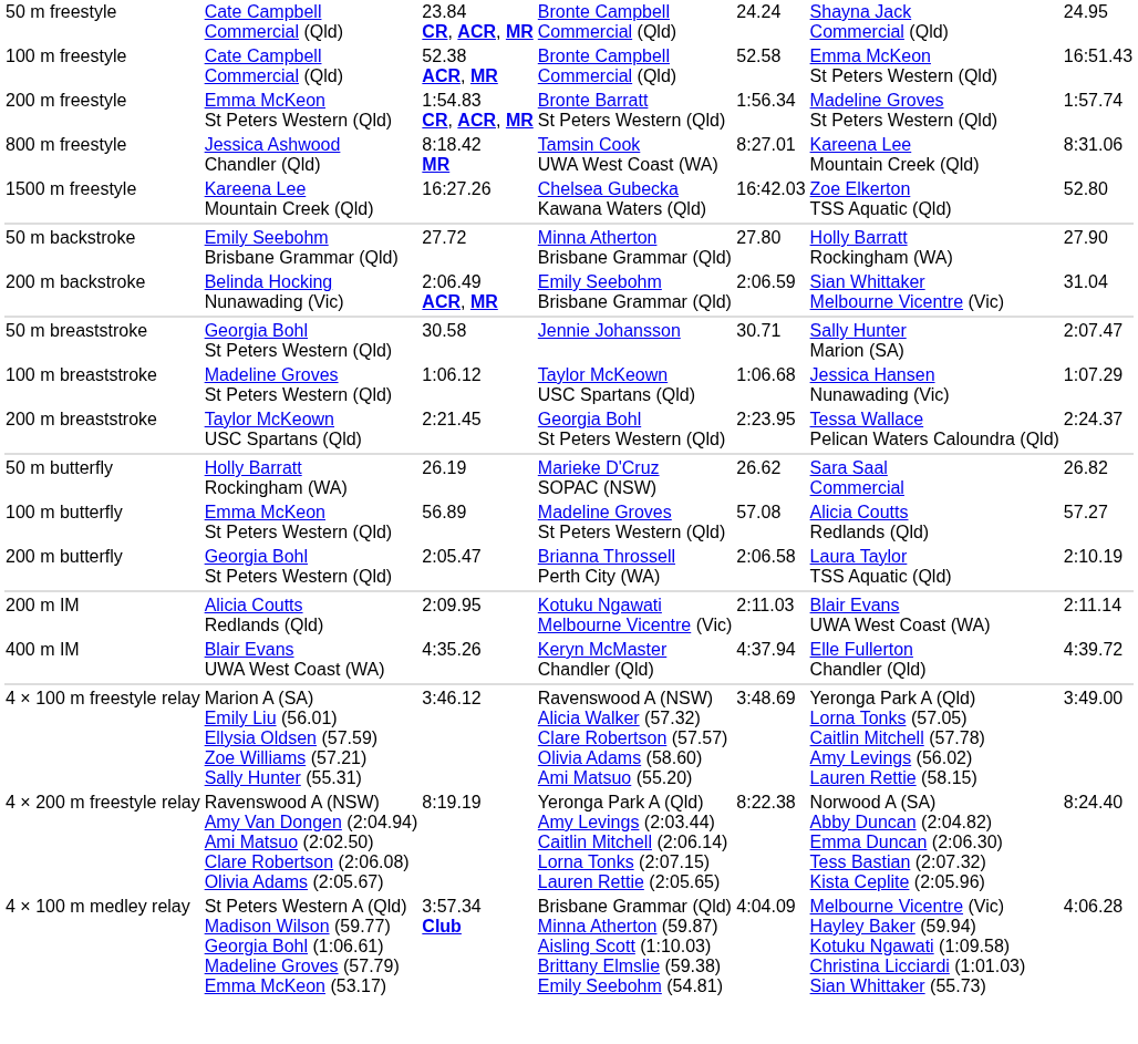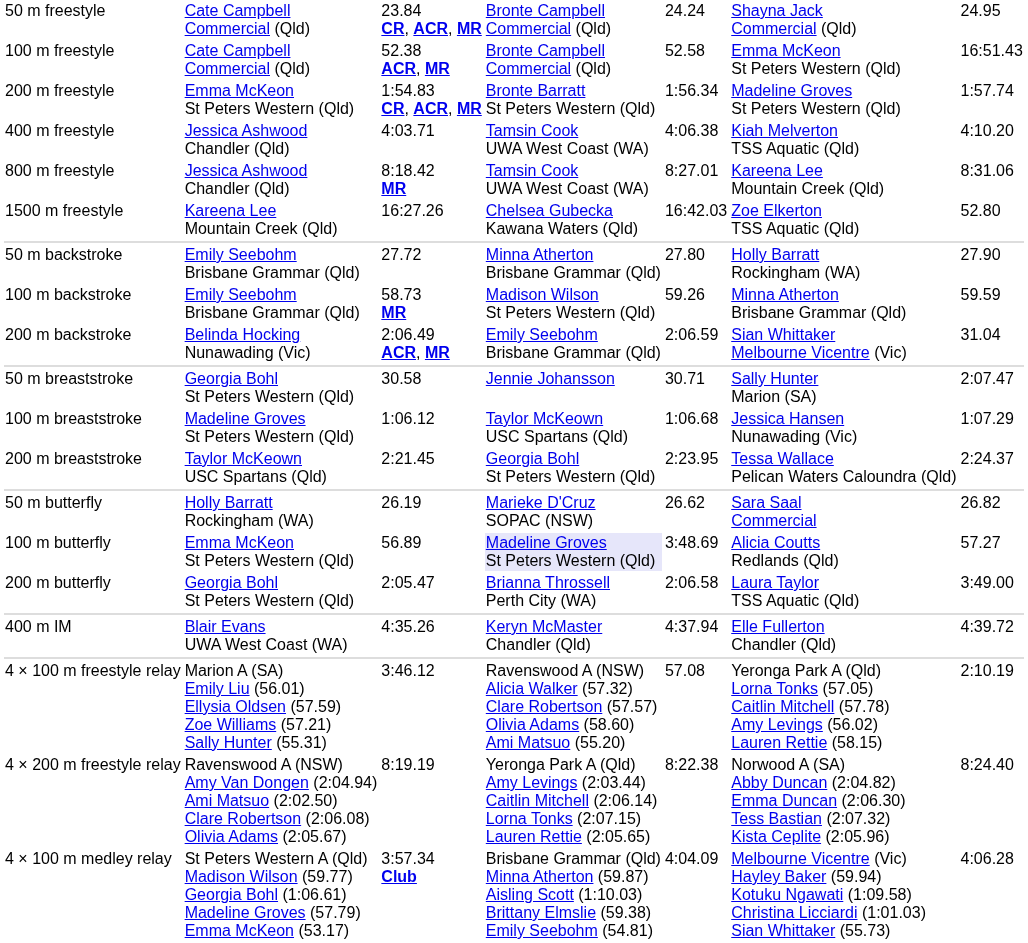 <table>
 <tr valign="top">
 <td>50 m freestyle</td>
 <td><a href='#'>Cate Campbell</a><br><a href='#'>Commercial</a> (Qld)</td>
 <td>23.84<br><strong><a href='#'>CR</a></strong>, <strong><a href='#'>ACR</a></strong>, <strong><a href='#'>MR</a></strong></td>
 <td><a href='#'>Bronte Campbell</a><br><a href='#'>Commercial</a> (Qld)</td>
 <td>24.24<br></td>
 <td><a href='#'>Shayna Jack</a><br><a href='#'>Commercial</a> (Qld)</td>
 <td>24.95<br></td>
 </tr>
 <tr valign="top">
 <td>100 m freestyle</td>
 <td><a href='#'>Cate Campbell</a><br><a href='#'>Commercial</a> (Qld)</td>
 <td>52.38<br><strong><a href='#'>ACR</a></strong>, <strong><a href='#'>MR</a></strong></td>
 <td><a href='#'>Bronte Campbell</a><br><a href='#'>Commercial</a> (Qld)</td>
 <td>52.58<br></td>
 <td><a href='#'>Emma McKeon</a><br>St Peters Western (Qld)</td>
 <td>16:51.43<br></td>
 </tr>
 <tr valign="top">
 <td>200 m freestyle</td>
 <td><a href='#'>Emma McKeon</a><br>St Peters Western (Qld)</td>
 <td>1:54.83<br><strong><a href='#'>CR</a></strong>, <strong><a href='#'>ACR</a></strong>, <strong><a href='#'>MR</a></strong></td>
 <td><a href='#'>Bronte Barratt</a><br>St Peters Western (Qld)</td>
 <td>1:56.34<br></td>
 <td><a href='#'>Madeline Groves</a><br>St Peters Western (Qld)</td>
 <td>1:57.74<br></td>
+</tr>
+<tr valign="top">
+<td>400 m freestyle</td>
+<td><a href='#'>Jessica Ashwood</a><br>Chandler (Qld)</td>
+<td>4:03.71<br></td>
+<td><a href='#'>Tamsin Cook</a><br>UWA West Coast (WA)</td>
+<td>4:06.38<br></td>
+<td><a href='#'>Kiah Melverton</a><br>TSS Aquatic (Qld)</td>
+<td>4:10.20<br></td>
 </tr>
 <tr valign="top">
 <td>800 m freestyle</td>
 <td><a href='#'>Jessica Ashwood</a><br>Chandler (Qld)</td>
 <td>8:18.42<br><strong><a href='#'>MR</a></strong></td>
 <td><a href='#'>Tamsin Cook</a><br>UWA West Coast (WA)</td>
 <td>8:27.01<br></td>
 <td><a href='#'>Kareena Lee</a><br>Mountain Creek (Qld)</td>
 <td>8:31.06<br></td>
 </tr>
 <tr valign="top">
 <td>1500 m freestyle</td>
 <td><a href='#'>Kareena Lee</a><br>Mountain Creek (Qld)</td>
 <td>16:27.26<br></td>
 <td><a href='#'>Chelsea Gubecka</a><br>Kawana Waters (Qld)</td>
 <td>16:42.03<br></td>
 <td><a href='#'>Zoe Elkerton</a><br>TSS Aquatic (Qld)</td>
 <td>52.80<br></td>
 </tr>
 <tr bgcolor=#DDDDDD>
 <td colspan=7></td>
 </tr>
 <tr valign="top">
 <td>50 m backstroke</td>
 <td><a href='#'>Emily Seebohm</a><br>Brisbane Grammar (Qld)</td>
 <td>27.72<br></td>
 <td><a href='#'>Minna Atherton</a><br>Brisbane Grammar (Qld)</td>
 <td>27.80<br></td>
 <td><a href='#'>Holly Barratt</a><br>Rockingham (WA)</td>
 <td>27.90<br></td>
+</tr>
+<tr valign="top">
+<td>100 m backstroke</td>
+<td><a href='#'>Emily Seebohm</a><br>Brisbane Grammar (Qld)</td>
+<td>58.73<br><strong><a href='#'>MR</a></strong></td>
+<td><a href='#'>Madison Wilson</a><br>St Peters Western (Qld)</td>
+<td>59.26<br></td>
+<td><a href='#'>Minna Atherton</a><br>Brisbane Grammar (Qld)</td>
+<td>59.59<br></td>
 </tr>
 <tr valign="top">
 <td>200 m backstroke</td>
 <td><a href='#'>Belinda Hocking</a><br>Nunawading (Vic)</td>
 <td>2:06.49<br><strong><a href='#'>ACR</a></strong>, <strong><a href='#'>MR</a></strong></td>
 <td><a href='#'>Emily Seebohm</a><br>Brisbane Grammar (Qld)</td>
 <td>2:06.59<br></td>
 <td><a href='#'>Sian Whittaker</a><br><a href='#'>Melbourne Vicentre</a> (Vic)</td>
 <td>31.04<br></td>
 </tr>
 <tr bgcolor=#DDDDDD>
 <td colspan=7></td>
 </tr>
 <tr valign="top">
 <td>50 m breaststroke</td>
 <td><a href='#'>Georgia Bohl</a><br>St Peters Western (Qld)</td>
 <td>30.58<br></td>
 <td><a href='#'>Jennie Johansson</a><br></td>
 <td>30.71<br></td>
 <td><a href='#'>Sally Hunter</a><br>Marion (SA)</td>
 <td>2:07.47<br></td>
 </tr>
 <tr valign="top">
 <td>100 m breaststroke</td>
 <td><a href='#'>Madeline Groves</a><br>St Peters Western (Qld)</td>
 <td>1:06.12<br></td>
 <td><a href='#'>Taylor McKeown</a><br>USC Spartans (Qld)</td>
 <td>1:06.68<br></td>
 <td><a href='#'>Jessica Hansen</a><br>Nunawading (Vic)</td>
 <td>1:07.29<br></td>
 </tr>
 <tr valign="top">
 <td>200 m breaststroke</td>
 <td><a href='#'>Taylor McKeown</a><br>USC Spartans (Qld)</td>
 <td>2:21.45<br></td>
 <td><a href='#'>Georgia Bohl</a><br>St Peters Western (Qld)</td>
 <td>2:23.95<br></td>
 <td><a href='#'>Tessa Wallace</a><br>Pelican Waters Caloundra (Qld)</td>
 <td>2:24.37<br></td>
 </tr>
 <tr bgcolor=#DDDDDD>
 <td colspan=7></td>
 </tr>
 <tr valign="top">
 <td>50 m butterfly</td>
 <td><a href='#'>Holly Barratt</a><br>Rockingham (WA)</td>
 <td>26.19<br></td>
 <td><a href='#'>Marieke D'Cruz</a><br>SOPAC (NSW)</td>
 <td>26.62<br></td>
 <td><a href='#'>Sara Saal</a><br><a href='#'>Commercial</a></td>
 <td>26.82<br></td>
 </tr>
 <tr valign="top">
 <td>100 m butterfly</td>
 <td><a href='#'>Emma McKeon</a><br>St Peters Western (Qld)</td>
 <td>56.89<br></td>
-<td><a href='#'>Madeline Groves</a><br>St Peters Western (Qld)</td>
-<td>57.08<br></td>
+<td style="background: lavender;"><a href='#'>Madeline Groves</a><br>St Peters Western (Qld)</td>
+<td>3:48.69<br></td>
 <td><a href='#'>Alicia Coutts</a><br>Redlands (Qld)</td>
 <td>57.27<br></td>
 </tr>
 <tr valign="top">
 <td>200 m butterfly</td>
 <td><a href='#'>Georgia Bohl</a><br>St Peters Western (Qld)</td>
 <td>2:05.47<br></td>
 <td><a href='#'>Brianna Throssell</a><br>Perth City (WA)</td>
 <td>2:06.58<br></td>
 <td><a href='#'>Laura Taylor</a><br>TSS Aquatic (Qld)</td>
-<td>2:10.19<br></td>
+<td>3:49.00<br></td>
 </tr>
 <tr bgcolor=#DDDDDD>
 <td colspan=7></td>
-</tr>
-<tr valign="top">
-<td>200 m IM</td>
-<td><a href='#'>Alicia Coutts</a><br>Redlands (Qld)</td>
-<td>2:09.95<br></td>
-<td><a href='#'>Kotuku Ngawati</a><br><a href='#'>Melbourne Vicentre</a> (Vic)</td>
-<td>2:11.03<br></td>
-<td><a href='#'>Blair Evans</a><br>UWA West Coast (WA)</td>
-<td>2:11.14<br></td>
 </tr>
 <tr valign="top">
 <td>400 m IM</td>
 <td><a href='#'>Blair Evans</a><br>UWA West Coast (WA)</td>
 <td>4:35.26<br></td>
 <td><a href='#'>Keryn McMaster</a><br>Chandler (Qld)</td>
 <td>4:37.94<br></td>
 <td><a href='#'>Elle Fullerton</a><br>Chandler (Qld)</td>
 <td>4:39.72<br></td>
 </tr>
 <tr bgcolor=#DDDDDD>
 <td colspan=7></td>
 </tr>
 <tr valign="top">
 <td>4 × 100 m freestyle relay</td>
 <td>Marion A (SA)<br><a href='#'>Emily Liu</a> (56.01)<br><a href='#'>Ellysia Oldsen</a> (57.59)<br><a href='#'>Zoe Williams</a> (57.21)<br><a href='#'>Sally Hunter</a> (55.31)</td>
 <td>3:46.12<br></td>
 <td>Ravenswood A (NSW)<br><a href='#'>Alicia Walker</a> (57.32)<br><a href='#'>Clare Robertson</a> (57.57)<br><a href='#'>Olivia Adams</a> (58.60)<br><a href='#'>Ami Matsuo</a> (55.20)</td>
-<td>3:48.69<br></td>
+<td>57.08<br></td>
 <td>Yeronga Park A (Qld)<br><a href='#'>Lorna Tonks</a> (57.05)<br><a href='#'>Caitlin Mitchell</a> (57.78)<br><a href='#'>Amy Levings</a> (56.02)<br><a href='#'>Lauren Rettie</a> (58.15)</td>
-<td>3:49.00<br></td>
+<td>2:10.19<br></td>
 </tr>
 <tr valign="top">
 <td>4 × 200 m freestyle relay</td>
 <td>Ravenswood A (NSW)<br><a href='#'>Amy Van Dongen</a> (2:04.94)<br><a href='#'>Ami Matsuo</a> (2:02.50)<br><a href='#'>Clare Robertson</a> (2:06.08)<br><a href='#'>Olivia Adams</a> (2:05.67)</td>
 <td>8:19.19<br></td>
 <td>Yeronga Park A (Qld)<br><a href='#'>Amy Levings</a> (2:03.44)<br><a href='#'>Caitlin Mitchell</a> (2:06.14)<br><a href='#'>Lorna Tonks</a> (2:07.15)<br><a href='#'>Lauren Rettie</a> (2:05.65)</td>
 <td>8:22.38<br></td>
 <td>Norwood A (SA)<br><a href='#'>Abby Duncan</a> (2:04.82)<br><a href='#'>Emma Duncan</a> (2:06.30)<br><a href='#'>Tess Bastian</a> (2:07.32)<br><a href='#'>Kista Ceplite</a> (2:05.96)</td>
 <td>8:24.40<br></td>
 </tr>
 <tr valign="top">
 <td>4 × 100 m medley relay</td>
 <td>St Peters Western A (Qld)<br><a href='#'>Madison Wilson</a> (59.77)<br><a href='#'>Georgia Bohl</a> (1:06.61)<br><a href='#'>Madeline Groves</a> (57.79)<br><a href='#'>Emma McKeon</a> (53.17)</td>
 <td>3:57.34<br><strong><a href='#'>Club</a></strong></td>
 <td>Brisbane Grammar (Qld)<br><a href='#'>Minna Atherton</a> (59.87)<br><a href='#'>Aisling Scott</a> (1:10.03)<br><a href='#'>Brittany Elmslie</a> (59.38)<br><a href='#'>Emily Seebohm</a> (54.81)</td>
 <td>4:04.09<br></td>
 <td><a href='#'>Melbourne Vicentre</a> (Vic)<br><a href='#'>Hayley Baker</a> (59.94)<br><a href='#'>Kotuku Ngawati</a> (1:09.58)<br><a href='#'>Christina Licciardi</a> (1:01.03)<br><a href='#'>Sian Whittaker</a> (55.73)</td>
 <td>4:06.28<br></td>
 </tr>
 </table>
